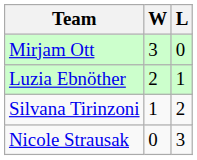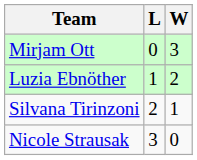 <table class=wikitable>
 <tr>
 <th>Team</th>
+<th>L</th>
 <th>W</th>
-<th>L</th>
 </tr>
 <tr bgcolor="#ccffcc">
 <td><a href='#'>Mirjam Ott</a></td>
+<td>0</td>
 <td>3</td>
-<td>0</td>
 </tr>
 <tr bgcolor="#ccffcc">
 <td><a href='#'>Luzia Ebnöther</a></td>
+<td>1</td>
+<td>2</td>
+</tr>
+<tr>
+<td><a href='#'>Silvana Tirinzoni</a></td>
 <td>2</td>
 <td>1</td>
 </tr>
 <tr>
-<td><a href='#'>Silvana Tirinzoni</a></td>
-<td>1</td>
-<td>2</td>
-</tr>
-<tr>
 <td><a href='#'>Nicole Strausak</a></td>
+<td>3</td>
 <td>0</td>
-<td>3</td>
 </tr>
 </table>
